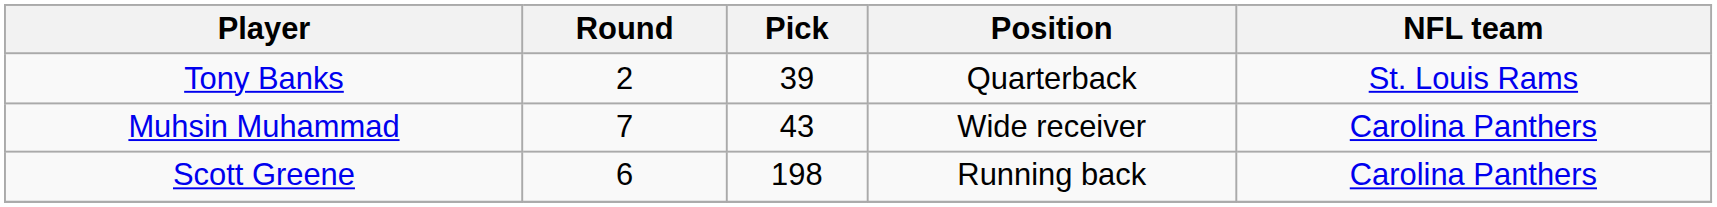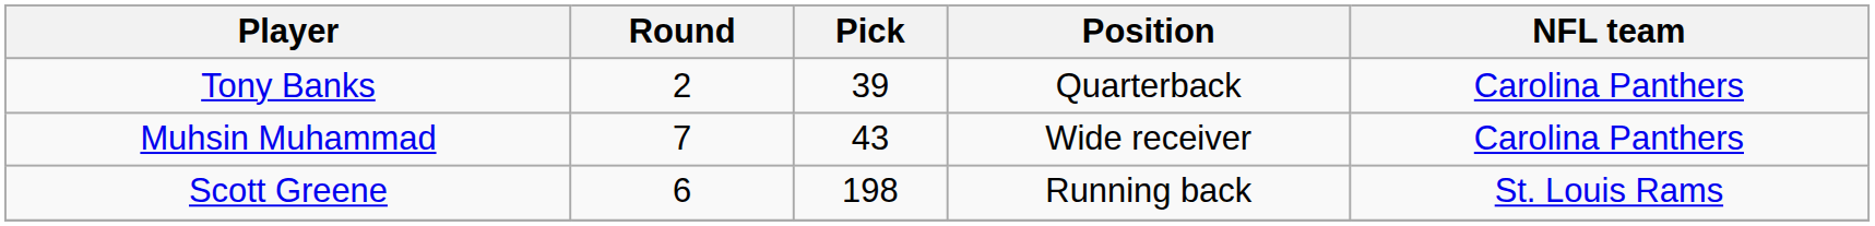 <table class="wikitable" width="70%">
 <tr>
 <th>Player</th>
 <th>Round</th>
 <th>Pick</th>
 <th>Position</th>
 <th>NFL team</th>
 </tr>
 <tr align="center" bgcolor="">
 <td><a href='#'>Tony Banks</a></td>
 <td>2</td>
 <td>39</td>
 <td>Quarterback</td>
-<td><a href='#'>St. Louis Rams</a></td>
+<td><a href='#'>Carolina Panthers</a></td>
 </tr>
 <tr align="center" bgcolor="">
 <td><a href='#'>Muhsin Muhammad</a></td>
 <td>7</td>
 <td>43</td>
 <td>Wide receiver</td>
 <td><a href='#'>Carolina Panthers</a></td>
 </tr>
 <tr align="center" bgcolor="">
 <td><a href='#'>Scott Greene</a></td>
 <td>6</td>
 <td>198</td>
 <td>Running back</td>
-<td><a href='#'>Carolina Panthers</a></td>
+<td><a href='#'>St. Louis Rams</a></td>
 </tr>
 <tr>
 </tr>
 </table>
